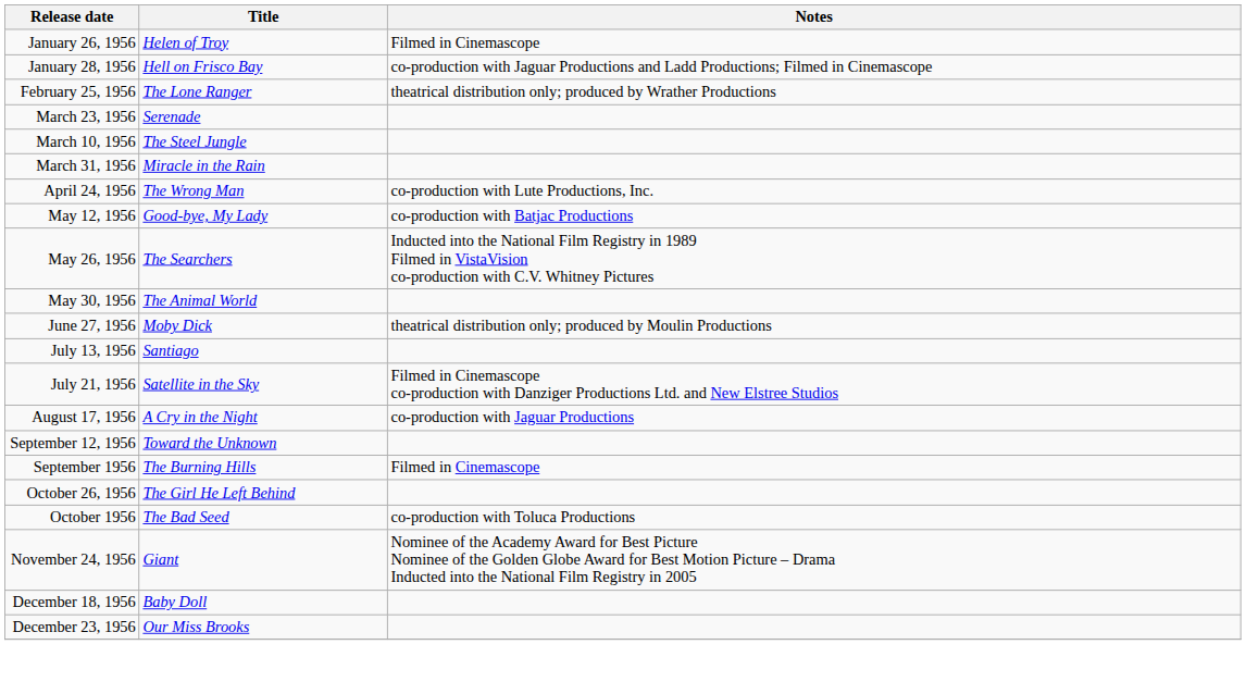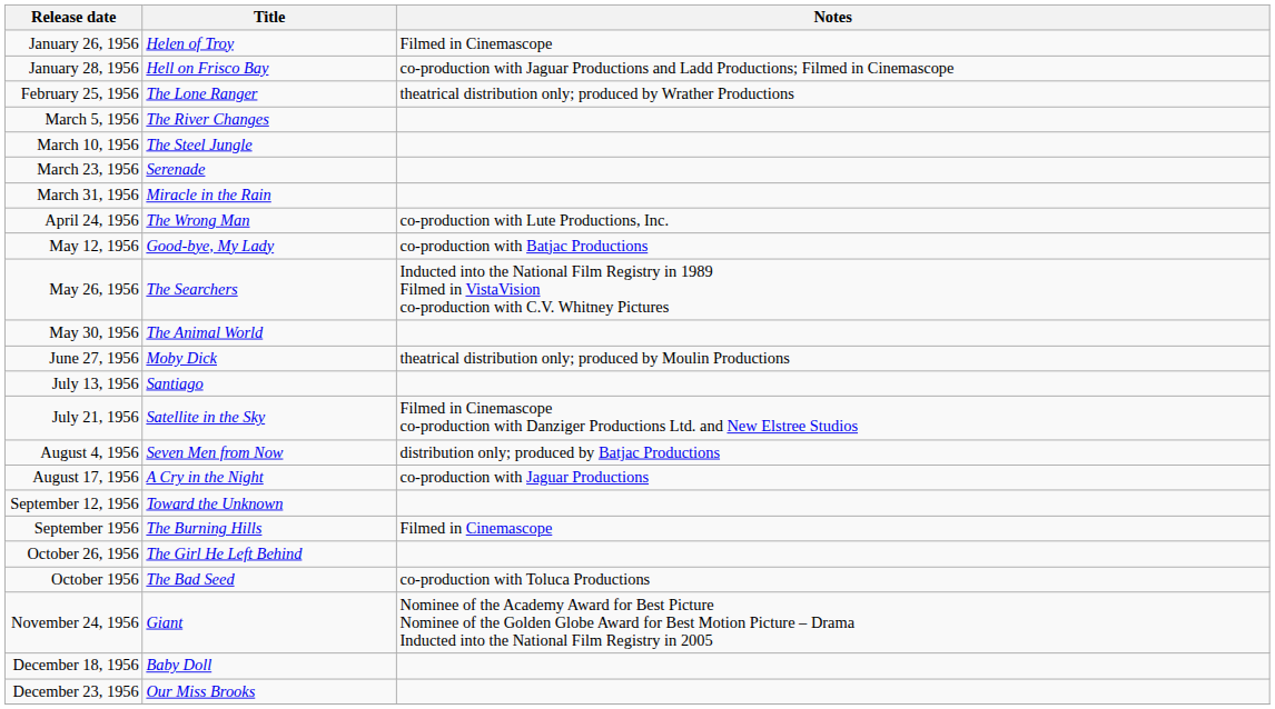 <table class="wikitable sortable" style="width:100%;">
 <tr>
 <th scope="col" style="width:130px;">Release date</th>
 <th>Title</th>
 <th>Notes</th>
 </tr>
 <tr>
 <td style="text-align:right;">January 26, 1956</td>
 <td><em><a href='#'>Helen of Troy</a></em></td>
 <td>Filmed in Cinemascope</td>
 </tr>
 <tr>
 <td style="text-align:right;">January 28, 1956</td>
 <td><em><a href='#'>Hell on Frisco Bay</a></em></td>
 <td>co-production with Jaguar Productions and Ladd Productions; Filmed in Cinemascope</td>
 </tr>
 <tr>
 <td style="text-align:right;">February 25, 1956</td>
 <td><em><a href='#'>The Lone Ranger</a></em></td>
 <td>theatrical distribution only; produced by Wrather Productions</td>
 </tr>
 <tr>
-<td style="text-align:right;">March 23, 1956</td>
-<td><em><a href='#'>Serenade</a></em></td>
+<td style="text-align:right;">March 5, 1956</td>
+<td><em><a href='#'>The River Changes</a></em></td>
 <td></td>
 </tr>
 <tr>
 <td style="text-align:right;">March 10, 1956</td>
 <td><em><a href='#'>The Steel Jungle</a></em></td>
+<td></td>
+</tr>
+<tr>
+<td style="text-align:right;">March 23, 1956</td>
+<td><em><a href='#'>Serenade</a></em></td>
 <td></td>
 </tr>
 <tr>
 <td style="text-align:right;">March 31, 1956</td>
 <td><em><a href='#'>Miracle in the Rain</a></em></td>
 <td></td>
 </tr>
 <tr>
 <td style="text-align:right;">April 24, 1956</td>
 <td><em><a href='#'>The Wrong Man</a></em></td>
 <td>co-production with Lute Productions, Inc.</td>
 </tr>
 <tr>
 <td style="text-align:right;">May 12, 1956</td>
 <td><em><a href='#'>Good-bye, My Lady</a></em></td>
 <td>co-production with <a href='#'>Batjac Productions</a></td>
 </tr>
 <tr>
 <td style="text-align:right;">May 26, 1956</td>
 <td><em><a href='#'>The Searchers</a></em></td>
 <td>Inducted into the National Film Registry in 1989<br>Filmed in <a href='#'>VistaVision</a><br>co-production with C.V. Whitney Pictures</td>
 </tr>
 <tr>
 <td style="text-align:right;">May 30, 1956</td>
 <td><em><a href='#'>The Animal World</a></em></td>
 <td></td>
 </tr>
 <tr>
 <td style="text-align:right;">June 27, 1956</td>
 <td><em><a href='#'>Moby Dick</a></em></td>
 <td>theatrical distribution only; produced by Moulin Productions</td>
 </tr>
 <tr>
 <td style="text-align:right;">July 13, 1956</td>
 <td><em><a href='#'>Santiago</a></em></td>
 <td></td>
 </tr>
 <tr>
 <td style="text-align:right;">July 21, 1956</td>
 <td><em><a href='#'>Satellite in the Sky</a></em></td>
 <td>Filmed in Cinemascope<br>co-production with Danziger Productions Ltd. and <a href='#'>New Elstree Studios</a></td>
+</tr>
+<tr>
+<td style="text-align:right;">August 4, 1956</td>
+<td><em><a href='#'>Seven Men from Now</a></em></td>
+<td>distribution only; produced by <a href='#'>Batjac Productions</a></td>
 </tr>
 <tr>
 <td style="text-align:right;">August 17, 1956</td>
 <td><em><a href='#'>A Cry in the Night</a></em></td>
 <td>co-production with <a href='#'>Jaguar Productions</a></td>
 </tr>
 <tr>
 <td style="text-align:right;">September 12, 1956</td>
 <td><em><a href='#'>Toward the Unknown</a></em></td>
 <td></td>
 </tr>
 <tr>
 <td style="text-align:right;">September 1956</td>
 <td><em><a href='#'>The Burning Hills</a></em></td>
 <td>Filmed in <a href='#'>Cinemascope</a></td>
 </tr>
 <tr>
 <td style="text-align:right;">October 26, 1956</td>
 <td><em><a href='#'>The Girl He Left Behind</a></em></td>
 <td></td>
 </tr>
 <tr>
 <td style="text-align:right;">October 1956</td>
 <td><em><a href='#'>The Bad Seed</a></em></td>
 <td>co-production with Toluca Productions</td>
 </tr>
 <tr>
 <td style="text-align:right;">November 24, 1956</td>
 <td><em><a href='#'>Giant</a></em></td>
 <td>Nominee of the Academy Award for Best Picture<br>Nominee of the Golden Globe Award for Best Motion Picture – Drama<br>Inducted into the National Film Registry in 2005</td>
 </tr>
 <tr>
 <td style="text-align:right;">December 18, 1956</td>
 <td><em><a href='#'>Baby Doll</a></em></td>
 <td></td>
 </tr>
 <tr>
 <td style="text-align:right;">December 23, 1956</td>
 <td><em><a href='#'>Our Miss Brooks</a></em></td>
 <td></td>
 </tr>
 <tr>
 </tr>
 </table>
